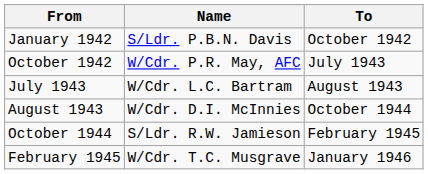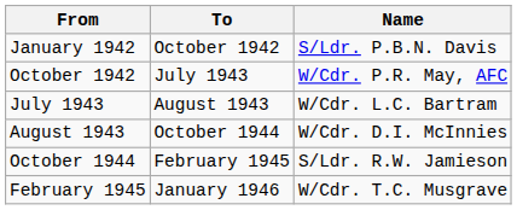 <table class="wikitable">
 <tr>
 <th>From</th>
+<th>To</th>
 <th>Name</th>
-<th>To</th>
 </tr>
 <tr>
 <td>January 1942</td>
+<td>October 1942</td>
 <td><a href='#'>S/Ldr.</a> P.B.N. Davis</td>
-<td>October 1942</td>
 </tr>
 <tr>
 <td>October 1942</td>
+<td>July 1943</td>
 <td><a href='#'>W/Cdr.</a> P.R. May, <a href='#'>AFC</a></td>
-<td>July 1943</td>
 </tr>
 <tr>
 <td>July 1943</td>
+<td>August 1943</td>
 <td>W/Cdr. L.C. Bartram</td>
-<td>August 1943</td>
 </tr>
 <tr>
 <td>August 1943</td>
+<td>October 1944</td>
 <td>W/Cdr. D.I. McInnies</td>
-<td>October 1944</td>
 </tr>
 <tr>
 <td>October 1944</td>
+<td>February 1945</td>
 <td>S/Ldr. R.W. Jamieson</td>
-<td>February 1945</td>
 </tr>
 <tr>
 <td>February 1945</td>
+<td>January 1946</td>
 <td>W/Cdr. T.C. Musgrave</td>
-<td>January 1946</td>
 </tr>
 </table>
